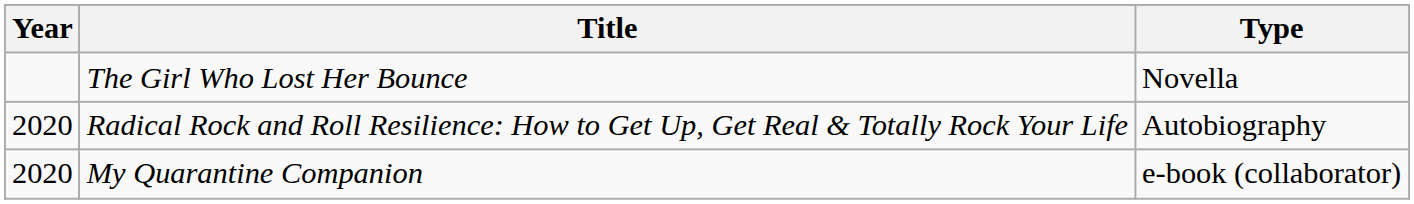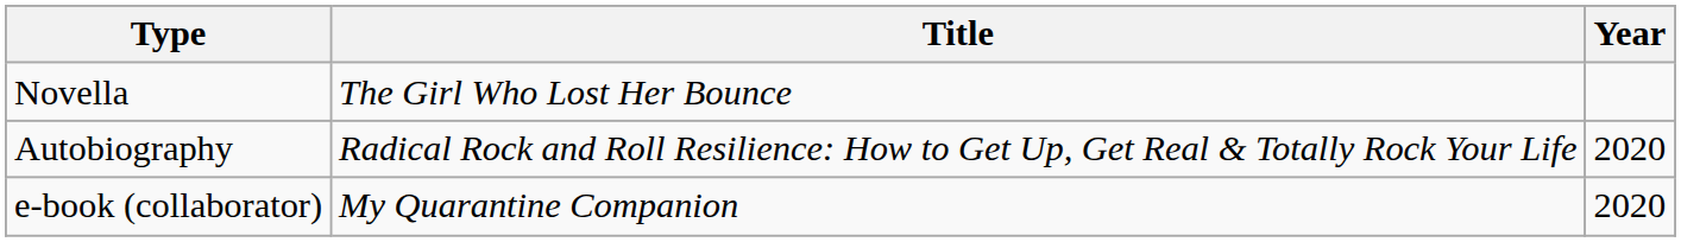 <table class="wikitable">
 <tr>
+<th>Type</th>
+<th>Title</th>
 <th>Year</th>
-<th>Title</th>
-<th>Type</th>
 </tr>
 <tr>
+<td>Novella</td>
+<td><em>The Girl Who Lost Her Bounce</em></td>
 <td></td>
-<td><em>The Girl Who Lost Her Bounce</em></td>
-<td>Novella</td>
 </tr>
 <tr>
+<td>Autobiography</td>
+<td><em>Radical Rock and Roll Resilience: How to Get Up, Get Real & Totally Rock Your Life</em></td>
 <td>2020</td>
-<td><em>Radical Rock and Roll Resilience: How to Get Up, Get Real & Totally Rock Your Life</em></td>
-<td>Autobiography</td>
 </tr>
 <tr>
+<td>e-book (collaborator)</td>
+<td><em>My Quarantine Companion</em></td>
 <td>2020</td>
-<td><em>My Quarantine Companion</em></td>
-<td>e-book (collaborator)</td>
 </tr>
 </table>
